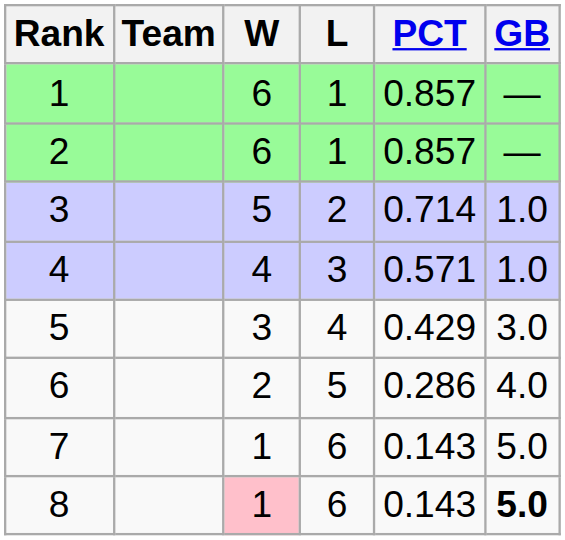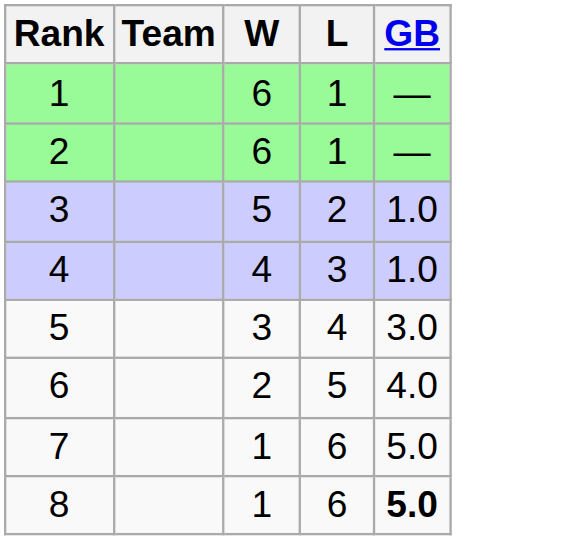 <table class="wikitable" style="text-align:center">
 <tr>
 <th>Rank</th>
 <th !width=175px>Team</th>
 <th width=25px>W</th>
 <th width=25px>L</th>
-<th width=35px><a href='#'>PCT</a></th>
 <th width=25px><a href='#'>GB</a></th>
 </tr>
 <tr bgcolor=#98fb98>
 <td>1</td>
 <td align=left></td>
 <td>6</td>
 <td>1</td>
-<td>0.857</td>
 <td>—</td>
 </tr>
 <tr bgcolor=#98fb98>
 <td>2</td>
 <td align=left></td>
 <td>6</td>
 <td>1</td>
-<td>0.857</td>
 <td>—</td>
 </tr>
 <tr bgcolor=#CCCCFF>
 <td>3</td>
 <td align=left></td>
 <td>5</td>
 <td>2</td>
-<td>0.714</td>
 <td>1.0</td>
 </tr>
 <tr bgcolor=#CCCCFF>
 <td>4</td>
 <td align=left></td>
 <td>4</td>
 <td>3</td>
-<td>0.571</td>
 <td>1.0</td>
 </tr>
 <tr>
 <td>5</td>
 <td align=left></td>
 <td>3</td>
 <td>4</td>
-<td>0.429</td>
 <td>3.0</td>
 </tr>
 <tr>
 <td>6</td>
 <td align=left></td>
 <td>2</td>
 <td>5</td>
-<td>0.286</td>
 <td>4.0</td>
 </tr>
 <tr>
 <td>7</td>
 <td align=left></td>
 <td>1</td>
 <td>6</td>
-<td>0.143</td>
 <td>5.0</td>
 </tr>
 <tr>
 <td>8</td>
 <td align=left></td>
-<td style="background: pink;">1</td>
+<td>1</td>
 <td>6</td>
-<td>0.143</td>
 <td><strong>5.0</strong></td>
 </tr>
 </table>
